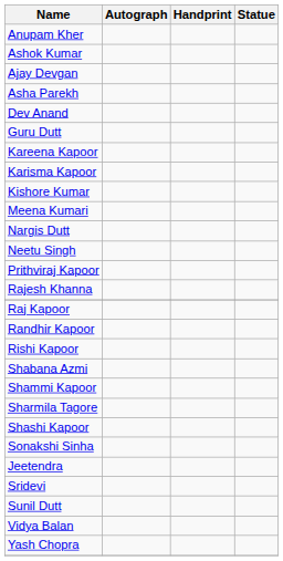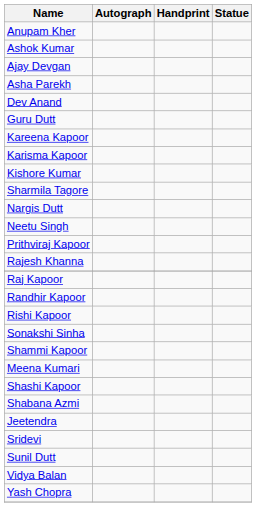 <table class="wikitable sortable">
 <tr>
 <th>Name</th>
 <th>Autograph</th>
 <th>Handprint</th>
 <th>Statue</th>
 </tr>
 <tr>
 <td><a href='#'>Anupam Kher</a></td>
 <td></td>
 <td></td>
 <td></td>
 </tr>
 <tr>
 <td><a href='#'>Ashok Kumar</a></td>
 <td></td>
 <td></td>
 <td></td>
 </tr>
 <tr>
 <td><a href='#'>Ajay Devgan</a></td>
 <td></td>
 <td></td>
 <td></td>
 </tr>
 <tr>
 <td><a href='#'>Asha Parekh</a></td>
 <td></td>
 <td></td>
 <td></td>
 </tr>
 <tr>
 <td><a href='#'>Dev Anand</a></td>
 <td></td>
 <td></td>
 <td></td>
 </tr>
 <tr>
 <td><a href='#'>Guru Dutt</a></td>
 <td></td>
 <td></td>
 <td></td>
 </tr>
 <tr>
 <td><a href='#'>Kareena Kapoor</a></td>
 <td></td>
 <td></td>
 <td></td>
 </tr>
 <tr>
 <td><a href='#'>Karisma Kapoor</a></td>
 <td></td>
 <td></td>
 <td></td>
 </tr>
 <tr>
 <td><a href='#'>Kishore Kumar</a></td>
 <td></td>
 <td></td>
 <td></td>
 </tr>
 <tr>
-<td><a href='#'>Meena Kumari</a></td>
+<td><a href='#'>Sharmila Tagore</a></td>
 <td></td>
 <td></td>
 <td></td>
 </tr>
 <tr>
 <td><a href='#'>Nargis Dutt</a></td>
 <td></td>
 <td></td>
 <td></td>
 </tr>
 <tr>
 <td><a href='#'>Neetu Singh</a></td>
 <td></td>
 <td></td>
 <td></td>
 </tr>
 <tr>
 <td><a href='#'>Prithviraj Kapoor</a></td>
 <td></td>
 <td></td>
 <td></td>
 </tr>
 <tr>
 <td><a href='#'>Rajesh Khanna</a></td>
 <td></td>
 <td></td>
 <td></td>
 </tr>
 <tr>
 </tr>
 <tr>
 <td><a href='#'>Raj Kapoor</a></td>
 <td></td>
 <td></td>
 <td></td>
 </tr>
 <tr>
 <td><a href='#'>Randhir Kapoor</a></td>
 <td></td>
 <td></td>
 <td></td>
 </tr>
 <tr>
 <td><a href='#'>Rishi Kapoor</a></td>
 <td></td>
 <td></td>
 <td></td>
 </tr>
 <tr>
-<td><a href='#'>Shabana Azmi</a></td>
+<td><a href='#'>Sonakshi Sinha</a></td>
 <td></td>
 <td></td>
 <td></td>
 </tr>
 <tr>
 <td><a href='#'>Shammi Kapoor</a></td>
 <td></td>
 <td></td>
 <td></td>
 </tr>
 <tr>
-<td><a href='#'>Sharmila Tagore</a></td>
+<td><a href='#'>Meena Kumari</a></td>
 <td></td>
 <td></td>
 <td></td>
 </tr>
 <tr>
 <td><a href='#'>Shashi Kapoor</a></td>
 <td></td>
 <td></td>
 <td></td>
 </tr>
 <tr>
-<td><a href='#'>Sonakshi Sinha</a></td>
+<td><a href='#'>Shabana Azmi</a></td>
 <td></td>
 <td></td>
 <td></td>
 </tr>
 <tr>
 <td><a href='#'>Jeetendra</a></td>
 <td></td>
 <td></td>
 <td></td>
 </tr>
 <tr>
 <td><a href='#'>Sridevi</a></td>
 <td></td>
 <td></td>
 <td></td>
 </tr>
 <tr>
 <td><a href='#'>Sunil Dutt</a></td>
 <td></td>
 <td></td>
 <td></td>
 </tr>
 <tr>
 <td><a href='#'>Vidya Balan</a></td>
 <td></td>
 <td></td>
 <td></td>
 </tr>
 <tr>
 <td><a href='#'>Yash Chopra</a></td>
 <td></td>
 <td></td>
 <td></td>
 </tr>
 <tr>
 </tr>
 </table>
